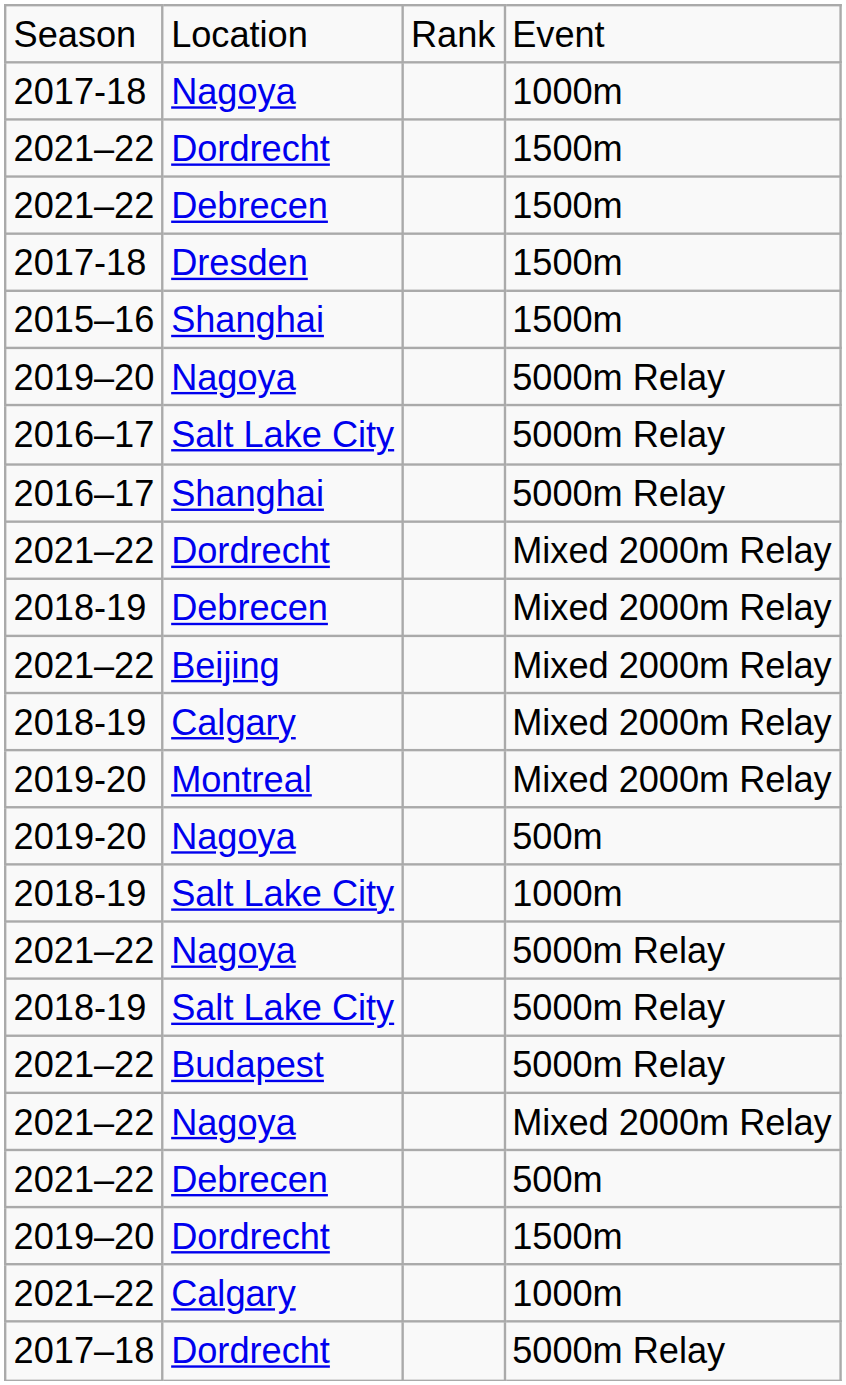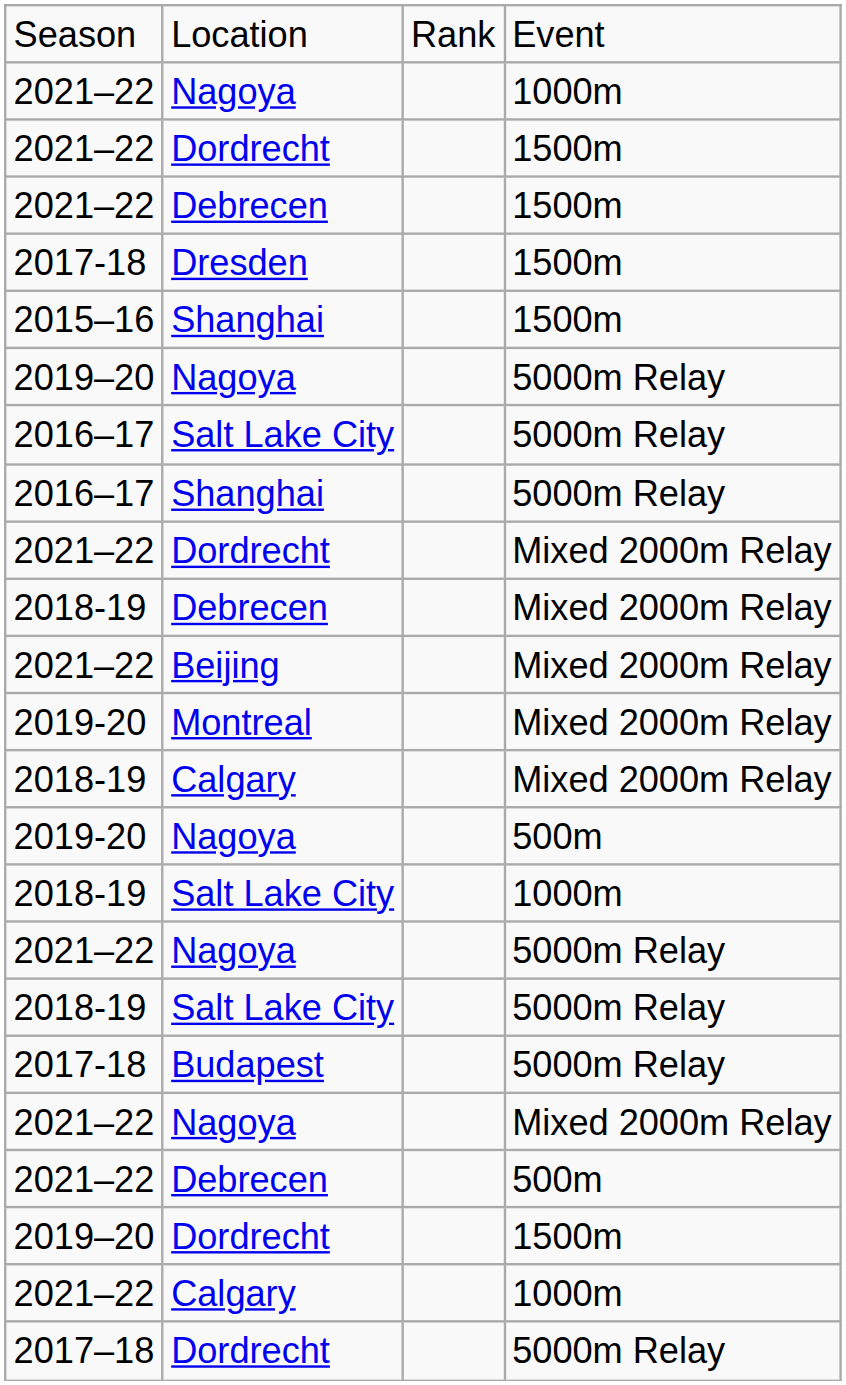 <table class="wikitable sortable" style="font-size:95%" style="text-align:center">
 <tr>
 <td>Season</td>
 <td>Location</td>
 <td>Rank</td>
 <td>Event</td>
 </tr>
 <tr>
-<td>2017-18</td>
+<td>2021–22</td>
 <td> <a href='#'>Nagoya</a></td>
 <td></td>
 <td>1000m</td>
 </tr>
 <tr>
 <td>2021–22</td>
 <td> <a href='#'>Dordrecht</a></td>
 <td></td>
 <td>1500m</td>
 </tr>
 <tr>
 <td>2021–22</td>
 <td> <a href='#'>Debrecen</a></td>
 <td></td>
 <td>1500m</td>
 </tr>
 <tr>
 <td>2017-18</td>
 <td> <a href='#'>Dresden</a></td>
 <td></td>
 <td>1500m</td>
 </tr>
 <tr>
 <td>2015–16</td>
 <td> <a href='#'>Shanghai</a></td>
 <td></td>
 <td>1500m</td>
 </tr>
 <tr>
 <td>2019–20</td>
 <td> <a href='#'>Nagoya</a></td>
 <td></td>
 <td>5000m Relay</td>
 </tr>
 <tr>
 <td>2016–17</td>
 <td> <a href='#'>Salt Lake City</a></td>
 <td></td>
 <td>5000m Relay</td>
 </tr>
 <tr>
 <td>2016–17</td>
 <td> <a href='#'>Shanghai</a></td>
 <td></td>
 <td>5000m Relay</td>
 </tr>
 <tr>
 <td>2021–22</td>
 <td> <a href='#'>Dordrecht</a></td>
 <td></td>
 <td>Mixed 2000m Relay</td>
 </tr>
 <tr>
 <td>2018-19</td>
 <td> <a href='#'>Debrecen</a></td>
 <td></td>
 <td>Mixed 2000m Relay</td>
 </tr>
 <tr>
 <td>2021–22</td>
 <td> <a href='#'>Beijing</a></td>
 <td></td>
 <td>Mixed 2000m Relay</td>
 </tr>
 <tr>
-<td>2018-19</td>
-<td> <a href='#'>Calgary</a></td>
+<td>2019-20</td>
+<td> <a href='#'>Montreal</a></td>
 <td></td>
 <td>Mixed 2000m Relay</td>
 </tr>
 <tr>
-<td>2019-20</td>
-<td> <a href='#'>Montreal</a></td>
+<td>2018-19</td>
+<td> <a href='#'>Calgary</a></td>
 <td></td>
 <td>Mixed 2000m Relay</td>
 </tr>
 <tr>
 <td>2019-20</td>
 <td> <a href='#'>Nagoya</a></td>
 <td></td>
 <td>500m</td>
 </tr>
 <tr>
 <td>2018-19</td>
 <td> <a href='#'>Salt Lake City</a></td>
 <td></td>
 <td>1000m</td>
 </tr>
 <tr>
 <td>2021–22</td>
 <td> <a href='#'>Nagoya</a></td>
 <td></td>
 <td>5000m Relay</td>
 </tr>
 <tr>
 <td>2018-19</td>
 <td> <a href='#'>Salt Lake City</a></td>
 <td></td>
 <td>5000m Relay</td>
 </tr>
 <tr>
-<td>2021–22</td>
+<td>2017-18</td>
 <td> <a href='#'>Budapest</a></td>
 <td></td>
 <td>5000m Relay</td>
 </tr>
 <tr>
 <td>2021–22</td>
 <td> <a href='#'>Nagoya</a></td>
 <td></td>
 <td>Mixed 2000m Relay</td>
 </tr>
 <tr>
 <td>2021–22</td>
 <td> <a href='#'>Debrecen</a></td>
 <td></td>
 <td>500m</td>
 </tr>
 <tr>
 <td>2019–20</td>
 <td> <a href='#'>Dordrecht</a></td>
 <td></td>
 <td>1500m</td>
 </tr>
 <tr>
 <td>2021–22</td>
 <td> <a href='#'>Calgary</a></td>
 <td></td>
 <td>1000m</td>
 </tr>
 <tr>
 <td>2017–18</td>
 <td> <a href='#'>Dordrecht</a></td>
 <td></td>
 <td>5000m Relay</td>
 </tr>
 </table>
